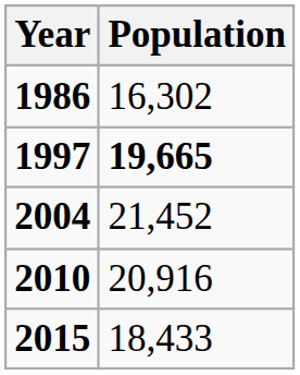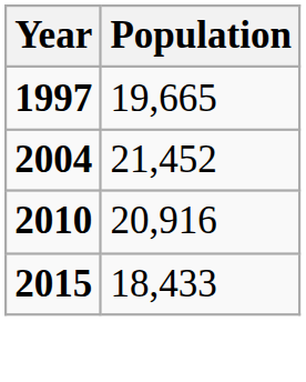 <table class="wikitable">
 <tr>
 <th>Year</th>
 <th>Population</th>
 </tr>
 <tr>
-<td><strong>1986</strong></td>
-<td>16,302</td>
-</tr>
-<tr>
 <td><strong>1997</strong></td>
-<td><strong>19,665</strong></td>
+<td>19,665</td>
 </tr>
 <tr>
 <td><strong>2004</strong></td>
 <td>21,452</td>
 </tr>
 <tr>
 <td><strong>2010</strong></td>
 <td>20,916</td>
 </tr>
 <tr>
 <td><strong>2015</strong></td>
 <td>18,433</td>
 </tr>
 </table>
